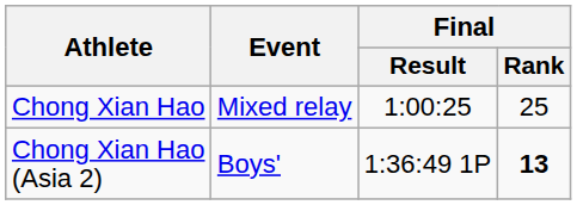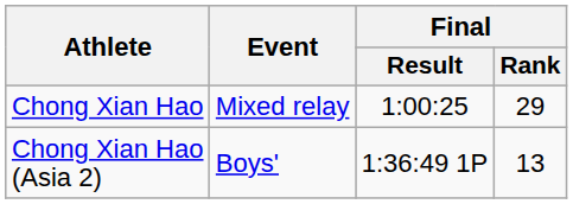 <table class="wikitable" style="font-size:90%">
 <tr>
 <th rowspan=2>Athlete</th>
 <th rowspan=2>Event</th>
 <th colspan=2>Final</th>
 </tr>
 <tr style="font-size:95%">
 <th>Result</th>
 <th>Rank</th>
 </tr>
 <tr align=center>
 <td align=left><a href='#'>Chong Xian Hao</a></td>
 <td align=left><a href='#'>Mixed relay</a></td>
 <td>1:00:25</td>
-<td>25</td>
+<td>29</td>
 </tr>
 <tr align=center>
 <td align=left><a href='#'>Chong Xian Hao</a><br>(Asia 2)</td>
 <td align=left><a href='#'>Boys'</a></td>
 <td>1:36:49 1P</td>
-<td><strong>13</strong></td>
+<td>13</td>
 </tr>
 </table>
